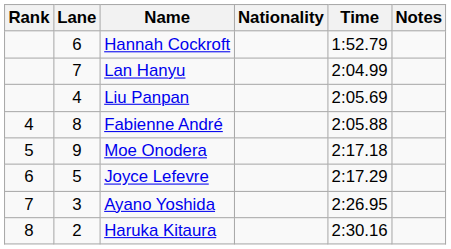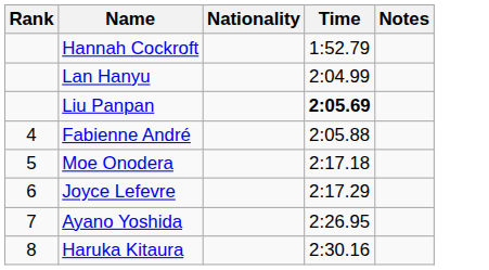 <table class="wikitable sortable" style="text-align:center">
 <tr>
 <th>Rank</th>
-<th>Lane</th>
 <th>Name</th>
 <th>Nationality</th>
 <th>Time</th>
 <th>Notes</th>
 </tr>
 <tr>
 <td></td>
-<td>6</td>
 <td align=left><a href='#'>Hannah Cockroft</a></td>
 <td align=left></td>
 <td>1:52.79</td>
 <td></td>
 </tr>
 <tr>
 <td></td>
-<td>7</td>
 <td align=left><a href='#'>Lan Hanyu</a></td>
 <td align=left></td>
 <td>2:04.99</td>
 <td></td>
 </tr>
 <tr>
 <td></td>
-<td>4</td>
 <td align=left><a href='#'>Liu Panpan</a></td>
 <td align=left></td>
-<td>2:05.69</td>
+<td><strong>2:05.69</strong></td>
 <td></td>
 </tr>
 <tr>
 <td>4</td>
-<td>8</td>
 <td align=left><a href='#'>Fabienne André</a></td>
 <td align=left></td>
 <td>2:05.88</td>
 <td></td>
 </tr>
 <tr>
 <td>5</td>
-<td>9</td>
 <td align=left><a href='#'>Moe Onodera</a></td>
 <td align=left></td>
 <td>2:17.18</td>
 <td></td>
 </tr>
 <tr>
 <td>6</td>
-<td>5</td>
 <td align=left><a href='#'>Joyce Lefevre</a></td>
 <td align=left></td>
 <td>2:17.29</td>
 <td></td>
 </tr>
 <tr>
 <td>7</td>
-<td>3</td>
 <td align=left><a href='#'>Ayano Yoshida</a></td>
 <td align=left></td>
 <td>2:26.95</td>
 <td></td>
 </tr>
 <tr>
 <td>8</td>
-<td>2</td>
 <td align=left><a href='#'>Haruka Kitaura</a></td>
 <td align=left></td>
 <td>2:30.16</td>
 <td></td>
 </tr>
 </table>
